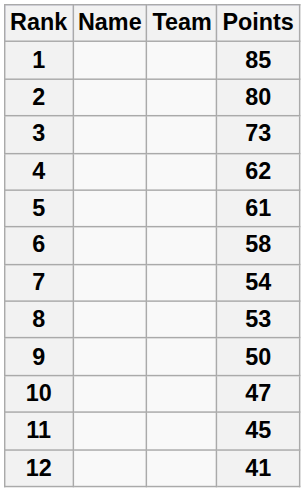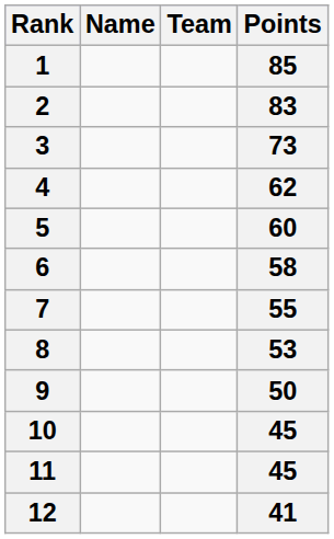 <table class="wikitable">
 <tr style="background:#ccccff;">
 <th>Rank</th>
 <th>Name</th>
 <th>Team</th>
 <th>Points</th>
 </tr>
 <tr>
 <th>1</th>
 <td></td>
 <td></td>
 <th>85</th>
 </tr>
 <tr>
 <th>2</th>
 <td></td>
 <td></td>
-<th>80</th>
+<th>83</th>
 </tr>
 <tr>
 <th>3</th>
 <td></td>
 <td></td>
 <th>73</th>
 </tr>
 <tr>
 <th>4</th>
 <td></td>
 <td></td>
 <th>62</th>
 </tr>
 <tr>
 <th>5</th>
 <td></td>
 <td></td>
-<th>61</th>
+<th>60</th>
 </tr>
 <tr>
 <th>6</th>
 <td></td>
 <td></td>
 <th>58</th>
 </tr>
 <tr>
 <th>7</th>
 <td></td>
 <td></td>
-<th>54</th>
+<th>55</th>
 </tr>
 <tr>
 <th>8</th>
 <td></td>
 <td></td>
 <th>53</th>
 </tr>
 <tr>
 <th>9</th>
 <td></td>
 <td></td>
 <th>50</th>
 </tr>
 <tr>
 <th>10</th>
 <td></td>
 <td></td>
-<th>47</th>
+<th>45</th>
 </tr>
 <tr>
 <th>11</th>
 <td></td>
 <td></td>
 <th>45</th>
 </tr>
 <tr>
 <th>12</th>
 <td></td>
 <td></td>
 <th>41</th>
 </tr>
 </table>
